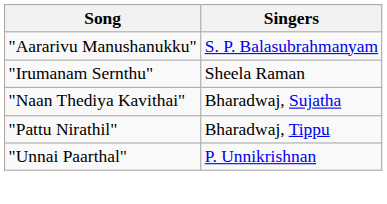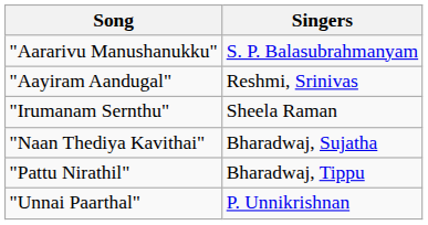 <table class="wikitable">
 <tr>
 <th>Song</th>
 <th>Singers</th>
 </tr>
 <tr>
 <td>"Aararivu Manushanukku"</td>
 <td><a href='#'>S. P. Balasubrahmanyam</a></td>
+</tr>
+<tr>
+<td>"Aayiram Aandugal"</td>
+<td>Reshmi, <a href='#'>Srinivas</a></td>
 </tr>
 <tr>
 <td>"Irumanam Sernthu"</td>
 <td>Sheela Raman</td>
 </tr>
 <tr>
 <td>"Naan Thediya Kavithai"</td>
 <td>Bharadwaj, <a href='#'>Sujatha</a></td>
 </tr>
 <tr>
 <td>"Pattu Nirathil"</td>
 <td>Bharadwaj, <a href='#'>Tippu</a></td>
 </tr>
 <tr>
 <td>"Unnai Paarthal"</td>
 <td><a href='#'>P. Unnikrishnan</a></td>
 </tr>
 </table>
